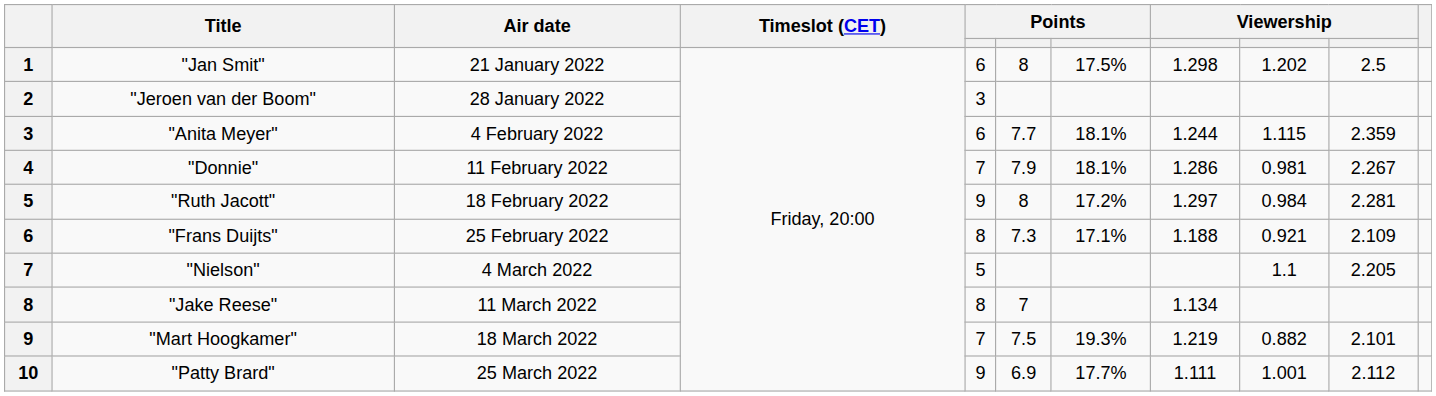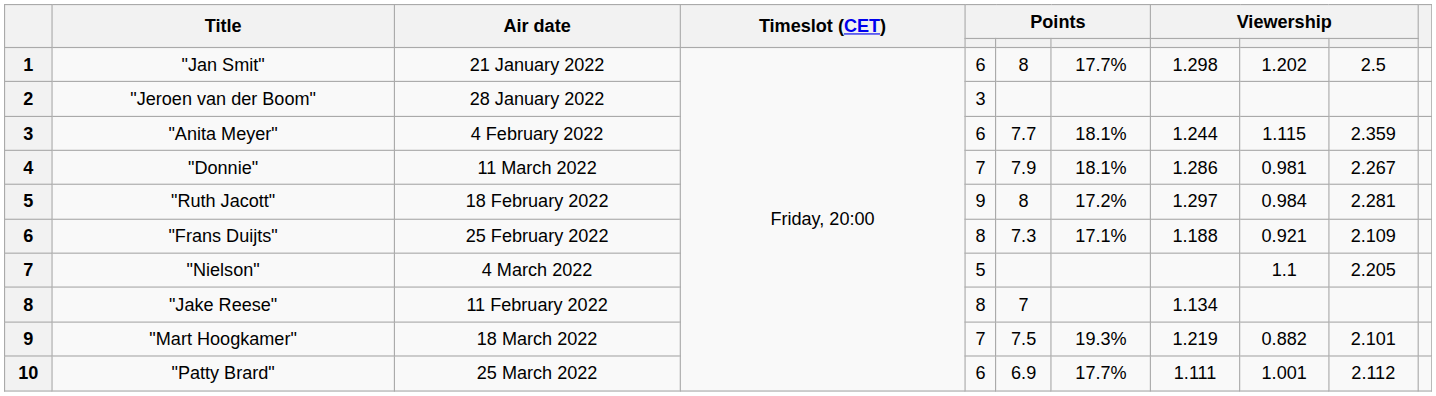 <table class="sortable wikitable plainrowheaders mw-collapsible" style="text-align:center; line-height:23px; width:100%;">
 <tr>
 <th rowspan=2 class="unsortable"></th>
 <th rowspan=2 class="unsortable" width=24%>Title</th>
 <th rowspan=2 class="unsortable" width=20%>Air date</th>
 <th rowspan=2 class="unsortable" width=20%>Timeslot (<a href='#'>CET</a>)</th>
 <th colspan=3>Points</th>
 <th colspan=3>Viewership</th>
 <th class="unsortable" rowspan=2></th>
 </tr>
 <tr>
 <th class="unsortable"></th>
 <th></th>
 <th></th>
 <th></th>
 <th></th>
 <th></th>
 </tr>
 <tr>
 <th>1</th>
 <td>"Jan Smit"</td>
 <td>21 January 2022</td>
 <td rowspan=10>Friday, 20:00</td>
 <td>6</td>
 <td>8</td>
-<td>17.5%</td>
+<td>17.7%</td>
 <td>1.298</td>
 <td>1.202</td>
 <td>2.5</td>
 <td></td>
 </tr>
 <tr>
 <th>2</th>
 <td>"Jeroen van der Boom"</td>
 <td>28 January 2022</td>
 <td>3</td>
 <td></td>
 <td></td>
 <td></td>
 <td></td>
 <td></td>
 <td></td>
 </tr>
 <tr>
 <th>3</th>
 <td>"Anita Meyer"</td>
 <td>4 February 2022</td>
 <td>6</td>
 <td>7.7</td>
 <td>18.1%</td>
 <td>1.244</td>
 <td>1.115</td>
 <td>2.359</td>
 <td></td>
 </tr>
 <tr>
 <th>4</th>
 <td>"Donnie"</td>
-<td>11 February 2022</td>
+<td>11 March 2022</td>
 <td>7</td>
 <td>7.9</td>
 <td>18.1%</td>
 <td>1.286</td>
 <td>0.981</td>
 <td>2.267</td>
 <td></td>
 </tr>
 <tr>
 <th>5</th>
 <td>"Ruth Jacott"</td>
 <td>18 February 2022</td>
 <td>9</td>
 <td>8</td>
 <td>17.2%</td>
 <td>1.297</td>
 <td>0.984</td>
 <td>2.281</td>
 <td></td>
 </tr>
 <tr>
 <th>6</th>
 <td>"Frans Duijts"</td>
 <td>25 February 2022</td>
 <td>8</td>
 <td>7.3</td>
 <td>17.1%</td>
 <td>1.188</td>
 <td>0.921</td>
 <td>2.109</td>
 <td></td>
 </tr>
 <tr>
 <th>7</th>
 <td>"Nielson"</td>
 <td>4 March 2022</td>
 <td>5</td>
 <td></td>
 <td></td>
 <td></td>
 <td>1.1</td>
 <td>2.205</td>
 <td></td>
 </tr>
 <tr>
 <th>8</th>
 <td>"Jake Reese"</td>
-<td>11 March 2022</td>
+<td>11 February 2022</td>
 <td>8</td>
 <td>7</td>
 <td></td>
 <td>1.134</td>
 <td></td>
 <td></td>
 <td></td>
 </tr>
 <tr>
 <th>9</th>
 <td>"Mart Hoogkamer"</td>
 <td>18 March 2022</td>
 <td>7</td>
 <td>7.5</td>
 <td>19.3%</td>
 <td>1.219</td>
 <td>0.882</td>
 <td>2.101</td>
 <td></td>
 </tr>
 <tr>
 <th>10</th>
 <td>"Patty Brard"</td>
 <td>25 March 2022</td>
-<td>9</td>
+<td>6</td>
 <td>6.9</td>
 <td>17.7%</td>
 <td>1.111</td>
 <td>1.001</td>
 <td>2.112</td>
 <td></td>
 </tr>
 </table>
